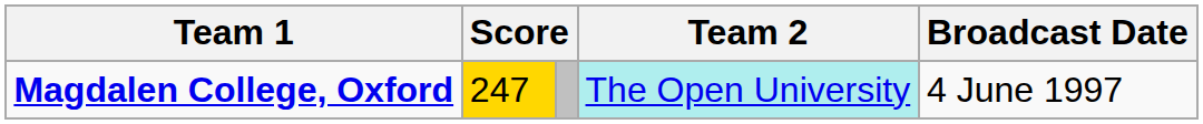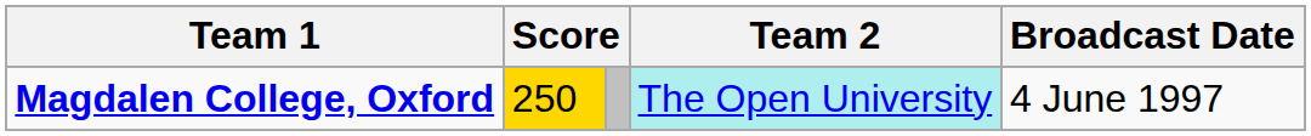 <table class="wikitable" border="1">
 <tr>
 <th>Team 1</th>
 <th colspan=2>Score</th>
 <th>Team 2</th>
 <th>Broadcast Date</th>
 </tr>
 <tr>
 <td><strong><a href='#'>Magdalen College, Oxford</a></strong></td>
-<td style="background:gold">247</td>
+<td style="background:gold">250</td>
 <td style="background:silver"></td>
 <td style="background: paleturquoise;"><a href='#'>The Open University</a></td>
 <td>4 June 1997</td>
 </tr>
 </table>
